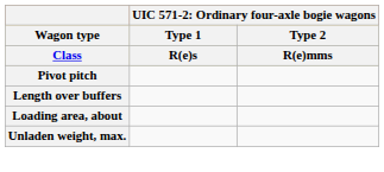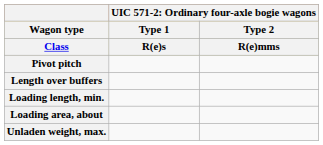 <table class="wikitable">
 <tr style="background:#FF7F24">
 <th></th>
 <th colspan="2" align="center">UIC 571-2: Ordinary four-axle bogie wagons</th>
 </tr>
 <tr style="background:#FFF68F">
 <th>Wagon type</th>
 <th>Type 1</th>
 <th>Type 2</th>
 </tr>
 <tr style="background:#FFF68F">
 <th><a href='#'>Class</a></th>
 <th>R(e)s</th>
 <th>R(e)mms</th>
 </tr>
 <tr>
 <th>Pivot pitch</th>
 <td align="center"></td>
 <td align="center"></td>
 </tr>
 <tr>
 <th>Length over buffers</th>
 <td align="center"></td>
 <td align="center"></td>
 </tr>
 <tr>
+<th>Loading length, min.</th>
+<td align="center"></td>
+<td align="center"></td>
+</tr>
+<tr>
 <th>Loading area, about</th>
 <td align="center"></td>
 <td align="center"></td>
 </tr>
 <tr>
 <th>Unladen weight, max.</th>
 <td align="center"></td>
 <td align="center"></td>
 </tr>
 </table>
